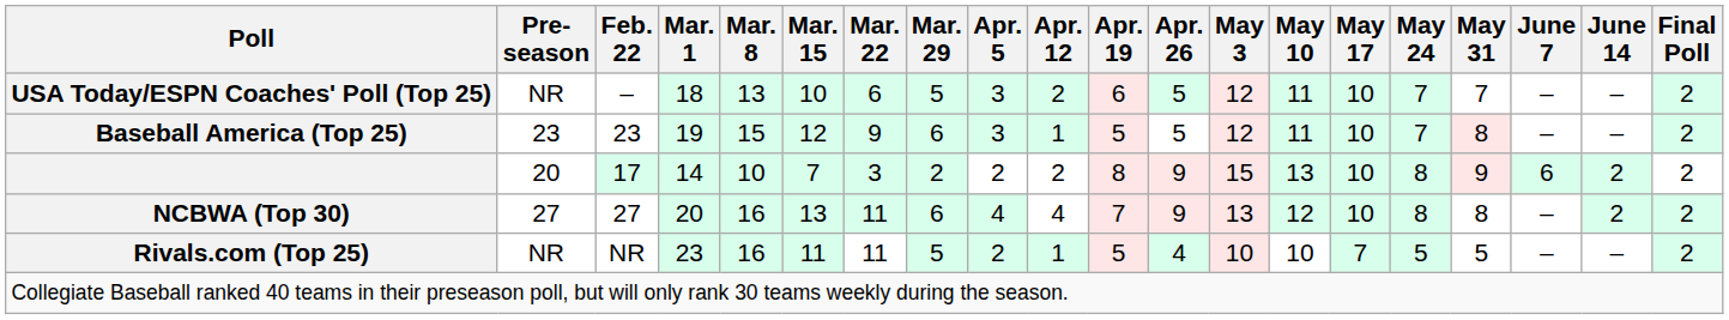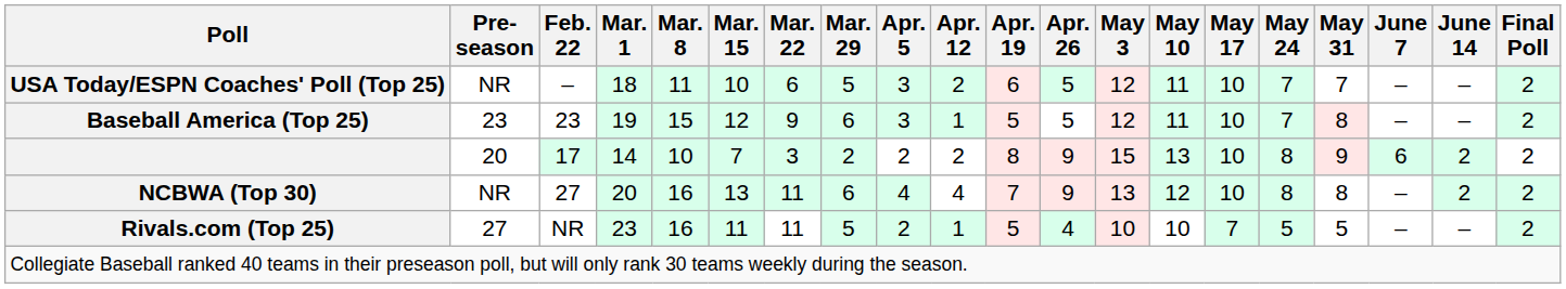 <table class="wikitable" style="white-space:nowrap;">
 <tr>
 <th>Poll</th>
 <th>Pre-<br>season</th>
 <th>Feb.<br>22</th>
 <th>Mar.<br>1</th>
 <th>Mar.<br>8</th>
 <th>Mar.<br>15</th>
 <th>Mar.<br>22</th>
 <th>Mar.<br>29</th>
 <th>Apr.<br>5</th>
 <th>Apr.<br>12</th>
 <th>Apr.<br>19</th>
 <th>Apr.<br>26</th>
 <th>May<br>3</th>
 <th>May<br>10</th>
 <th>May<br>17</th>
 <th>May<br>24</th>
 <th>May<br>31</th>
 <th>June<br>7</th>
 <th>June<br>14</th>
 <th>Final<br>Poll</th>
 </tr>
 <tr style="text-align:center;">
 <th>USA Today/ESPN Coaches' Poll (Top 25)</th>
 <td style="background:#FFF;">NR</td>
 <td style="background:#FFF;">–</td>
 <td style="background:#D8FFEB;">18</td>
-<td style="background:#D8FFEB;">13</td>
+<td style="background:#D8FFEB;">11</td>
 <td style="background:#D8FFEB;">10</td>
 <td style="background:#D8FFEB;">6</td>
 <td style="background:#D8FFEB;">5</td>
 <td style="background:#D8FFEB;">3</td>
 <td style="background:#D8FFEB;">2</td>
 <td style="background:#FFE6E6;">6</td>
 <td style="background:#D8FFEB;">5</td>
 <td style="background:#FFE6E6;">12</td>
 <td style="background:#D8FFEB;">11</td>
 <td style="background:#D8FFEB;">10</td>
 <td style="background:#D8FFEB;">7</td>
 <td style="background:#FFF;">7</td>
 <td style="background:#FFF;">–</td>
 <td style="background:#FFF;">–</td>
 <td style="background:#D8FFEB;">2</td>
 </tr>
 <tr style="text-align:center;">
 <th>Baseball America (Top 25)</th>
 <td style="background:#FFF;">23</td>
 <td style="background:#FFF;">23</td>
 <td style="background:#D8FFEB;">19</td>
 <td style="background:#D8FFEB;">15</td>
 <td style="background:#D8FFEB;">12</td>
 <td style="background:#D8FFEB;">9</td>
 <td style="background:#D8FFEB;">6</td>
 <td style="background:#D8FFEB;">3</td>
 <td style="background:#D8FFEB;">1</td>
 <td style="background:#FFE6E6;">5</td>
 <td style="background:#FFF;">5</td>
 <td style="background:#FFE6E6;">12</td>
 <td style="background:#D8FFEB;">11</td>
 <td style="background:#D8FFEB;">10</td>
 <td style="background:#D8FFEB;">7</td>
 <td style="background:#FFE6E6;">8</td>
 <td style="background:#FFF;">–</td>
 <td style="background:#FFF;">–</td>
 <td style="background:#D8FFEB;">2</td>
 </tr>
 <tr style="text-align:center;">
 <th></th>
 <td style="background:#FFF;">20</td>
 <td style="background:#D8FFEB;">17</td>
 <td style="background:#D8FFEB;">14</td>
 <td style="background:#D8FFEB;">10</td>
 <td style="background:#D8FFEB;">7</td>
 <td style="background:#D8FFEB;">3</td>
 <td style="background:#D8FFEB;">2</td>
 <td style="background:#FFF;">2</td>
 <td style="background:#FFF;">2</td>
 <td style="background:#FFE6E6;">8</td>
 <td style="background:#FFE6E6;">9</td>
 <td style="background:#FFE6E6;">15</td>
 <td style="background:#D8FFEB;">13</td>
 <td style="background:#D8FFEB;">10</td>
 <td style="background:#D8FFEB;">8</td>
 <td style="background:#FFE6E6;">9</td>
 <td style="background:#D8FFEB;">6</td>
 <td style="background:#D8FFEB;">2</td>
 <td style="background:#FFF;">2</td>
 </tr>
 <tr style="text-align:center;">
 <th>NCBWA (Top 30)</th>
-<td style="background:#FFF;">27</td>
+<td style="background:#FFF;">NR</td>
 <td style="background:#FFF;">27</td>
 <td style="background:#D8FFEB;">20</td>
 <td style="background:#D8FFEB;">16</td>
 <td style="background:#D8FFEB;">13</td>
 <td style="background:#D8FFEB;">11</td>
 <td style="background:#D8FFEB;">6</td>
 <td style="background:#D8FFEB;">4</td>
 <td style="background:#FFF;">4</td>
 <td style="background:#FFE6E6;">7</td>
 <td style="background:#FFE6E6;">9</td>
 <td style="background:#FFE6E6;">13</td>
 <td style="background:#D8FFEB;">12</td>
 <td style="background:#D8FFEB;">10</td>
 <td style="background:#D8FFEB;">8</td>
 <td style="background:#FFF;">8</td>
 <td style="background:#FFF;">–</td>
 <td style="background:#D8FFEB;">2</td>
 <td style="background:#D8FFEB;">2</td>
 </tr>
 <tr style="text-align:center;">
 <th>Rivals.com (Top 25)</th>
-<td style="background:#FFF;">NR</td>
+<td style="background:#FFF;">27</td>
 <td style="background:#FFF;">NR</td>
 <td style="background:#D8FFEB;">23</td>
 <td style="background:#D8FFEB;">16</td>
 <td style="background:#D8FFEB;">11</td>
 <td style="background:#FFF;">11</td>
 <td style="background:#D8FFEB;">5</td>
 <td style="background:#D8FFEB;">2</td>
 <td style="background:#D8FFEB;">1</td>
 <td style="background:#FFE6E6;">5</td>
 <td style="background:#D8FFEB;">4</td>
 <td style="background:#FFE6E6;">10</td>
 <td style="background:#FFF;">10</td>
 <td style="background:#D8FFEB;">7</td>
 <td style="background:#D8FFEB;">5</td>
 <td style="background:#FFF;">5</td>
 <td style="background:#FFF;">–</td>
 <td style="background:#FFF;">–</td>
 <td style="background:#D8FFEB;">2</td>
 </tr>
 <tr>
 <td colspan="20"><small><strong></strong> Collegiate Baseball ranked 40 teams in their preseason poll, but will only rank 30 teams weekly during the season.</small></td>
 </tr>
 </table>
